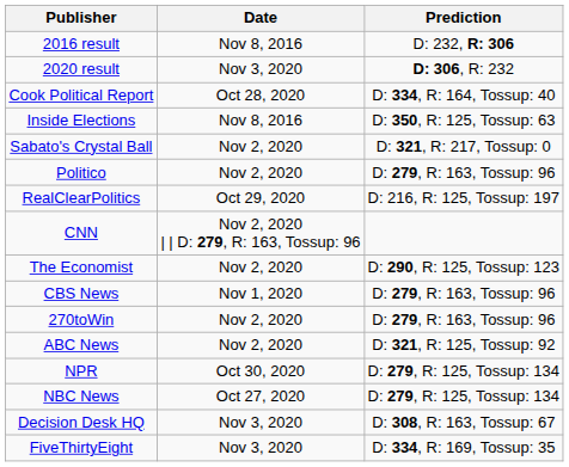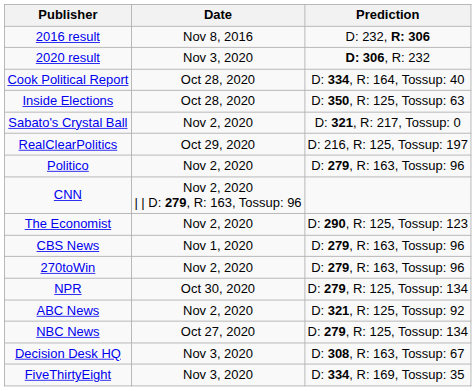 <table class="wikitable" style="text-align:center;line-height:1.2">
 <tr>
 <th>Publisher</th>
 <th>Date</th>
 <th>Prediction</th>
 </tr>
 <tr>
 <td><a href='#'>2016 result</a></td>
 <td>Nov 8, 2016</td>
 <td>D: 232, <strong>R: 306</strong></td>
 </tr>
 <tr>
 <td><a href='#'>2020 result</a></td>
 <td>Nov 3, 2020</td>
 <td><strong>D: 306</strong>, R: 232</td>
 </tr>
 <tr>
 <td><a href='#'>Cook Political Report</a></td>
 <td>Oct 28, 2020</td>
 <td>D: <strong>334</strong>, R: 164, Tossup: 40</td>
 </tr>
 <tr>
 <td><a href='#'>Inside Elections</a></td>
-<td>Nov 8, 2016</td>
+<td>Oct 28, 2020</td>
 <td>D: <strong>350</strong>, R: 125, Tossup: 63</td>
 </tr>
 <tr>
 <td><a href='#'>Sabato's Crystal Ball</a></td>
 <td>Nov 2, 2020</td>
 <td>D: <strong>321</strong>, R: 217, Tossup: 0</td>
 </tr>
 <tr>
+<td><a href='#'>RealClearPolitics</a></td>
+<td>Oct 29, 2020</td>
+<td>D: 216, R: 125, Tossup: 197</td>
+</tr>
+<tr>
 <td><a href='#'>Politico</a></td>
 <td>Nov 2, 2020</td>
 <td>D: <strong>279</strong>, R: 163, Tossup: 96</td>
-</tr>
-<tr>
-<td><a href='#'>RealClearPolitics</a></td>
-<td>Oct 29, 2020</td>
-<td>D: 216, R: 125, Tossup: 197</td>
 </tr>
 <tr>
 <td><a href='#'>CNN</a></td>
 <td>Nov 2, 2020<br>|  | D: <strong>279</strong>, R: 163, Tossup: 96</td>
 </tr>
 <tr>
 <td><a href='#'>The Economist</a></td>
 <td>Nov 2, 2020</td>
 <td>D: <strong>290</strong>, R: 125, Tossup: 123</td>
 </tr>
 <tr>
 <td><a href='#'>CBS News</a></td>
 <td>Nov 1, 2020</td>
 <td>D: <strong>279</strong>, R: 163, Tossup: 96</td>
 </tr>
 <tr>
 <td><a href='#'>270toWin</a></td>
 <td>Nov 2, 2020</td>
 <td>D: <strong>279</strong>, R: 163, Tossup: 96</td>
 </tr>
 <tr>
+<td><a href='#'>NPR</a></td>
+<td>Oct 30, 2020</td>
+<td>D: <strong>279</strong>, R: 125, Tossup: 134</td>
+</tr>
+<tr>
 <td><a href='#'>ABC News</a></td>
 <td>Nov 2, 2020</td>
 <td>D: <strong>321</strong>, R: 125, Tossup: 92</td>
-</tr>
-<tr>
-<td><a href='#'>NPR</a></td>
-<td>Oct 30, 2020</td>
-<td>D: <strong>279</strong>, R: 125, Tossup: 134</td>
 </tr>
 <tr>
 <td><a href='#'>NBC News</a></td>
 <td>Oct 27, 2020</td>
 <td>D: <strong>279</strong>, R: 125, Tossup: 134</td>
 </tr>
 <tr>
 <td><a href='#'>Decision Desk HQ</a></td>
 <td>Nov 3, 2020</td>
 <td>D: <strong>308</strong>, R: 163, Tossup: 67</td>
 </tr>
 <tr>
 <td><a href='#'>FiveThirtyEight</a></td>
 <td>Nov 3, 2020</td>
 <td>D: <strong>334</strong>, R: 169, Tossup: 35</td>
 </tr>
 </table>
